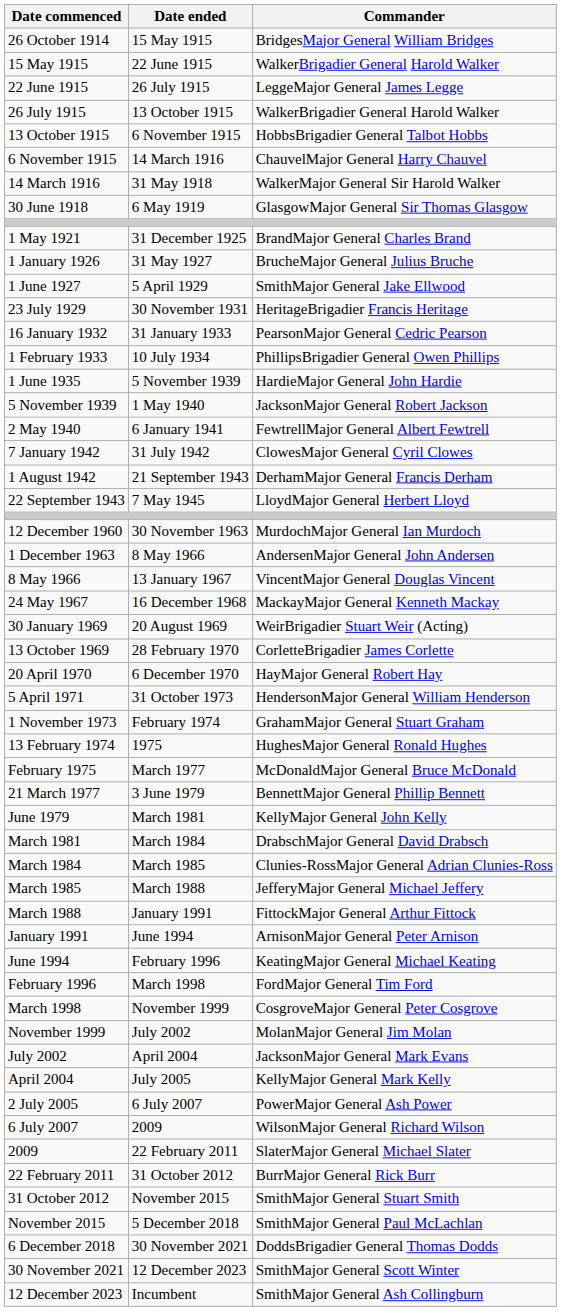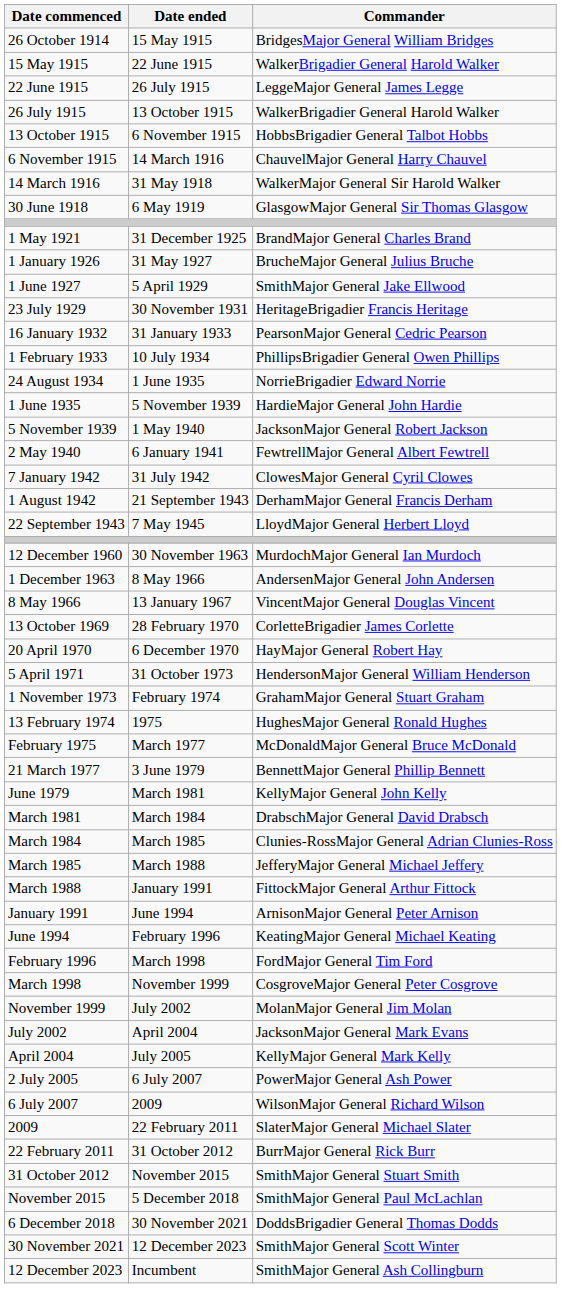 <table class="wikitable sortable">
 <tr>
 <th>Date commenced</th>
 <th>Date ended</th>
 <th>Commander</th>
 </tr>
 <tr>
 <td>26 October 1914</td>
 <td>15 May 1915</td>
 <td><span>Bridges</span><a href='#'>Major General</a> <a href='#'>William Bridges</a> </td>
 </tr>
 <tr>
 <td>15 May 1915</td>
 <td>22 June 1915</td>
 <td><span>Walker</span><a href='#'>Brigadier General</a> <a href='#'>Harold Walker</a> </td>
 </tr>
 <tr>
 <td>22 June 1915</td>
 <td>26 July 1915</td>
 <td><span>Legge</span>Major General <a href='#'>James Legge</a> </td>
 </tr>
 <tr>
 <td>26 July 1915</td>
 <td>13 October 1915</td>
 <td><span>Walker</span>Brigadier General Harold Walker </td>
 </tr>
 <tr>
 <td>13 October 1915</td>
 <td>6 November 1915</td>
 <td><span>Hobbs</span>Brigadier General <a href='#'>Talbot Hobbs</a></td>
 </tr>
 <tr>
 <td>6 November 1915</td>
 <td>14 March 1916</td>
 <td><span>Chauvel</span>Major General <a href='#'>Harry Chauvel</a> </td>
 </tr>
 <tr>
 <td>14 March 1916</td>
 <td>31 May 1918</td>
 <td><span>Walker</span>Major General Sir Harold Walker </td>
 </tr>
 <tr>
 <td>30 June 1918</td>
 <td>6 May 1919</td>
 <td><span>Glasgow</span>Major General <a href='#'>Sir Thomas Glasgow</a> </td>
 </tr>
 <tr>
 <th colspan=3 style="background: #cccccc;"></th>
 </tr>
 <tr>
 <td>1 May 1921</td>
 <td>31 December 1925</td>
 <td><span>Brand</span>Major General <a href='#'>Charles Brand</a> </td>
 </tr>
 <tr>
 <td>1 January 1926</td>
 <td>31 May 1927</td>
 <td><span>Bruche</span>Major General <a href='#'>Julius Bruche</a> </td>
 </tr>
 <tr>
 <td>1 June 1927</td>
 <td>5 April 1929</td>
 <td><span>Smith</span>Major General <a href='#'>Jake Ellwood</a> </td>
 </tr>
 <tr>
 <td>23 July 1929</td>
 <td>30 November 1931</td>
 <td><span>Heritage</span>Brigadier <a href='#'>Francis Heritage</a> </td>
 </tr>
 <tr>
 <td>16 January 1932</td>
 <td>31 January 1933</td>
 <td><span>Pearson</span>Major General <a href='#'>Cedric Pearson</a> </td>
 </tr>
 <tr>
 <td>1 February 1933</td>
 <td>10 July 1934</td>
 <td><span>Phillips</span>Brigadier General <a href='#'>Owen Phillips</a> </td>
 </tr>
 <tr>
+<td>24 August 1934</td>
+<td>1 June 1935</td>
+<td><span>Norrie</span>Brigadier <a href='#'>Edward Norrie</a> </td>
+</tr>
+<tr>
 <td>1 June 1935</td>
 <td>5 November 1939</td>
 <td><span>Hardie</span>Major General <a href='#'>John Hardie</a> </td>
 </tr>
 <tr>
 <td>5 November 1939</td>
 <td>1 May 1940</td>
 <td><span>Jackson</span>Major General <a href='#'>Robert Jackson</a> </td>
 </tr>
 <tr>
 <td>2 May 1940</td>
 <td>6 January 1941</td>
 <td><span>Fewtrell</span>Major General <a href='#'>Albert Fewtrell</a> </td>
 </tr>
 <tr>
 <td>7 January 1942</td>
 <td>31 July 1942</td>
 <td><span>Clowes</span>Major General <a href='#'>Cyril Clowes</a> </td>
 </tr>
 <tr>
 <td>1 August 1942</td>
 <td>21 September 1943</td>
 <td><span>Derham</span>Major General <a href='#'>Francis Derham</a> </td>
 </tr>
 <tr>
 <td>22 September 1943</td>
 <td>7 May 1945</td>
 <td><span>Lloyd</span>Major General <a href='#'>Herbert Lloyd</a> </td>
 </tr>
 <tr>
 <th colspan=3 style="background: #cccccc;"></th>
 </tr>
 <tr>
 <td>12 December 1960</td>
 <td>30 November 1963</td>
 <td><span>Murdoch</span>Major General <a href='#'>Ian Murdoch</a> </td>
 </tr>
 <tr>
 <td>1 December 1963</td>
 <td>8 May 1966</td>
 <td><span>Andersen</span>Major General <a href='#'>John Andersen</a> </td>
 </tr>
 <tr>
 <td>8 May 1966</td>
 <td>13 January 1967</td>
 <td><span>Vincent</span>Major General <a href='#'>Douglas Vincent</a> </td>
-</tr>
-<tr>
-<td>24 May 1967</td>
-<td>16 December 1968</td>
-<td><span>Mackay</span>Major General <a href='#'>Kenneth Mackay</a> </td>
-</tr>
-<tr>
-<td>30 January 1969</td>
-<td>20 August 1969</td>
-<td><span>Weir</span>Brigadier <a href='#'>Stuart Weir</a>  (Acting)</td>
 </tr>
 <tr>
 <td>13 October 1969</td>
 <td>28 February 1970</td>
 <td><span>Corlette</span>Brigadier <a href='#'>James Corlette</a> </td>
 </tr>
 <tr>
 <td>20 April 1970</td>
 <td>6 December 1970</td>
 <td><span>Hay</span>Major General <a href='#'>Robert Hay</a> </td>
 </tr>
 <tr>
 <td>5 April 1971</td>
 <td>31 October 1973</td>
 <td><span>Henderson</span>Major General <a href='#'>William Henderson</a> </td>
 </tr>
 <tr>
 <td>1 November 1973</td>
 <td>February 1974</td>
 <td><span>Graham</span>Major General <a href='#'>Stuart Graham</a> </td>
 </tr>
 <tr>
 <td>13 February 1974</td>
 <td>1975</td>
 <td><span>Hughes</span>Major General <a href='#'>Ronald Hughes</a> </td>
 </tr>
 <tr>
 <td>February 1975</td>
 <td>March 1977</td>
 <td><span>McDonald</span>Major General <a href='#'>Bruce McDonald</a> </td>
 </tr>
 <tr>
 <td>21 March 1977</td>
 <td>3 June 1979</td>
 <td><span>Bennett</span>Major General <a href='#'>Phillip Bennett</a> </td>
 </tr>
 <tr>
 <td>June 1979</td>
 <td>March 1981</td>
 <td><span>Kelly</span>Major General <a href='#'>John Kelly</a> </td>
 </tr>
 <tr>
 <td>March 1981</td>
 <td>March 1984</td>
 <td><span>Drabsch</span>Major General <a href='#'>David Drabsch</a> </td>
 </tr>
 <tr>
 <td>March 1984</td>
 <td>March 1985</td>
 <td><span>Clunies-Ross</span>Major General <a href='#'>Adrian Clunies-Ross</a> </td>
 </tr>
 <tr>
 <td>March 1985</td>
 <td>March 1988</td>
 <td><span>Jeffery</span>Major General <a href='#'>Michael Jeffery</a> </td>
 </tr>
 <tr>
 <td>March 1988</td>
 <td>January 1991</td>
 <td><span>Fittock</span>Major General <a href='#'>Arthur Fittock</a> </td>
 </tr>
 <tr>
 <td>January 1991</td>
 <td>June 1994</td>
 <td><span>Arnison</span>Major General <a href='#'>Peter Arnison</a> </td>
 </tr>
 <tr>
 <td>June 1994</td>
 <td>February 1996</td>
 <td><span>Keating</span>Major General <a href='#'>Michael Keating</a> </td>
 </tr>
 <tr>
 <td>February 1996</td>
 <td>March 1998</td>
 <td><span>Ford</span>Major General <a href='#'>Tim Ford</a></td>
 </tr>
 <tr>
 <td>March 1998</td>
 <td>November 1999</td>
 <td><span>Cosgrove</span>Major General <a href='#'>Peter Cosgrove</a> </td>
 </tr>
 <tr>
 <td>November 1999</td>
 <td>July 2002</td>
 <td><span>Molan</span>Major General <a href='#'>Jim Molan</a> </td>
 </tr>
 <tr>
 <td>July 2002</td>
 <td>April 2004</td>
 <td><span>Jackson</span>Major General <a href='#'>Mark Evans</a> </td>
 </tr>
 <tr>
 <td>April 2004</td>
 <td>July 2005</td>
 <td><span>Kelly</span>Major General <a href='#'>Mark Kelly</a> </td>
 </tr>
 <tr>
 <td>2 July 2005</td>
 <td>6 July 2007</td>
 <td><span>Power</span>Major General <a href='#'>Ash Power</a> </td>
 </tr>
 <tr>
 <td>6 July 2007</td>
 <td>2009</td>
 <td><span>Wilson</span>Major General <a href='#'>Richard Wilson</a> </td>
 </tr>
 <tr>
 <td>2009</td>
 <td>22 February 2011</td>
 <td><span>Slater</span>Major General <a href='#'>Michael Slater</a> </td>
 </tr>
 <tr>
 <td>22 February 2011</td>
 <td>31 October 2012</td>
 <td><span>Burr</span>Major General <a href='#'>Rick Burr</a> </td>
 </tr>
 <tr>
 <td>31 October 2012</td>
 <td>November 2015</td>
 <td><span>Smith</span>Major General <a href='#'>Stuart Smith</a> </td>
 </tr>
 <tr>
 <td>November 2015</td>
 <td>5 December 2018</td>
 <td><span>Smith</span>Major General <a href='#'>Paul McLachlan</a> </td>
 </tr>
 <tr>
 <td>6 December 2018</td>
 <td>30 November 2021</td>
 <td><span>Dodds</span>Brigadier General <a href='#'>Thomas Dodds</a> </td>
 </tr>
 <tr>
 <td>30 November 2021</td>
 <td>12 December 2023</td>
 <td><span>Smith</span>Major General <a href='#'>Scott Winter</a> </td>
 </tr>
 <tr>
 <td>12 December 2023</td>
 <td>Incumbent</td>
 <td><span>Smith</span>Major General <a href='#'>Ash Collingburn</a> </td>
 </tr>
 </table>
